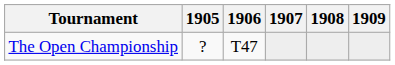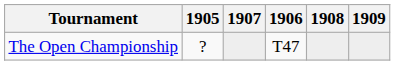 <table class="wikitable" style="font-size:95%;text-align:center;">
 <tr>
 <th>Tournament</th>
 <th>1905</th>
+<th>1907</th>
 <th>1906</th>
-<th>1907</th>
 <th>1908</th>
 <th>1909</th>
 </tr>
 <tr>
 <td align=left><a href='#'>The Open Championship</a></td>
 <td>?</td>
+<td style="background:#eeeeee;"></td>
 <td>T47</td>
-<td style="background:#eeeeee;"></td>
 <td style="background:#eeeeee;"></td>
 <td style="background:#eeeeee;"></td>
 </tr>
 </table>
